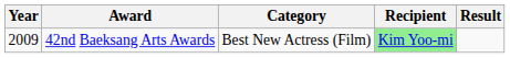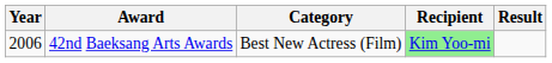 <table class="wikitable">
 <tr>
 <th>Year</th>
 <th>Award</th>
 <th>Category</th>
 <th>Recipient</th>
 <th>Result</th>
 </tr>
 <tr>
-<td>2009</td>
+<td>2006</td>
 <td><a href='#'>42nd</a> <a href='#'>Baeksang Arts Awards</a></td>
 <td>Best New Actress (Film)</td>
 <td style="background: lightgreen;"><a href='#'>Kim Yoo-mi</a></td>
 <td></td>
 </tr>
 </table>
